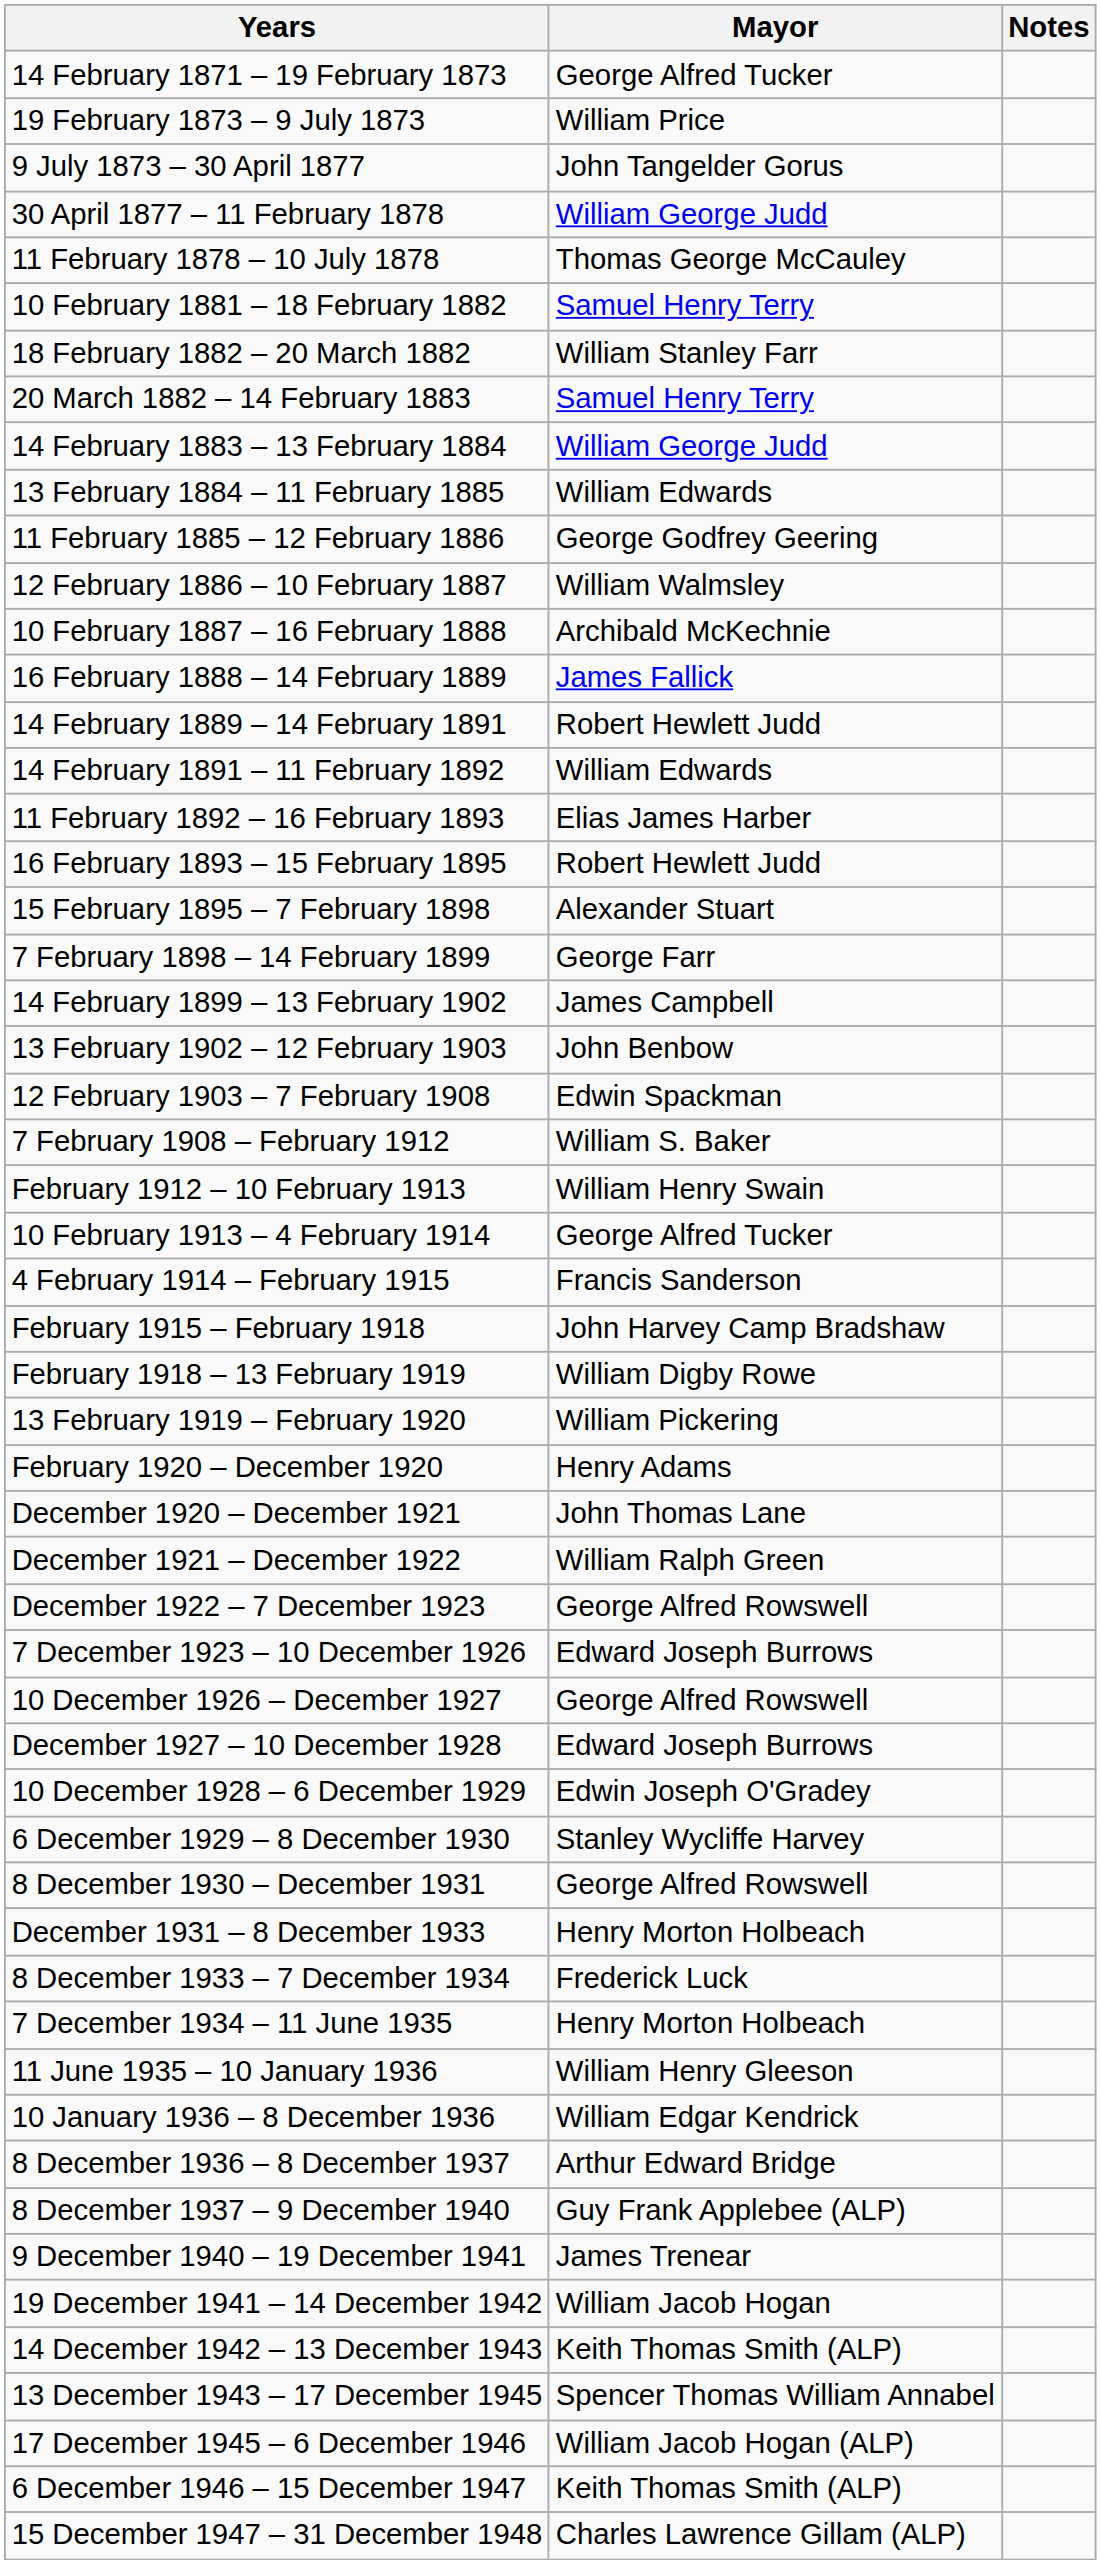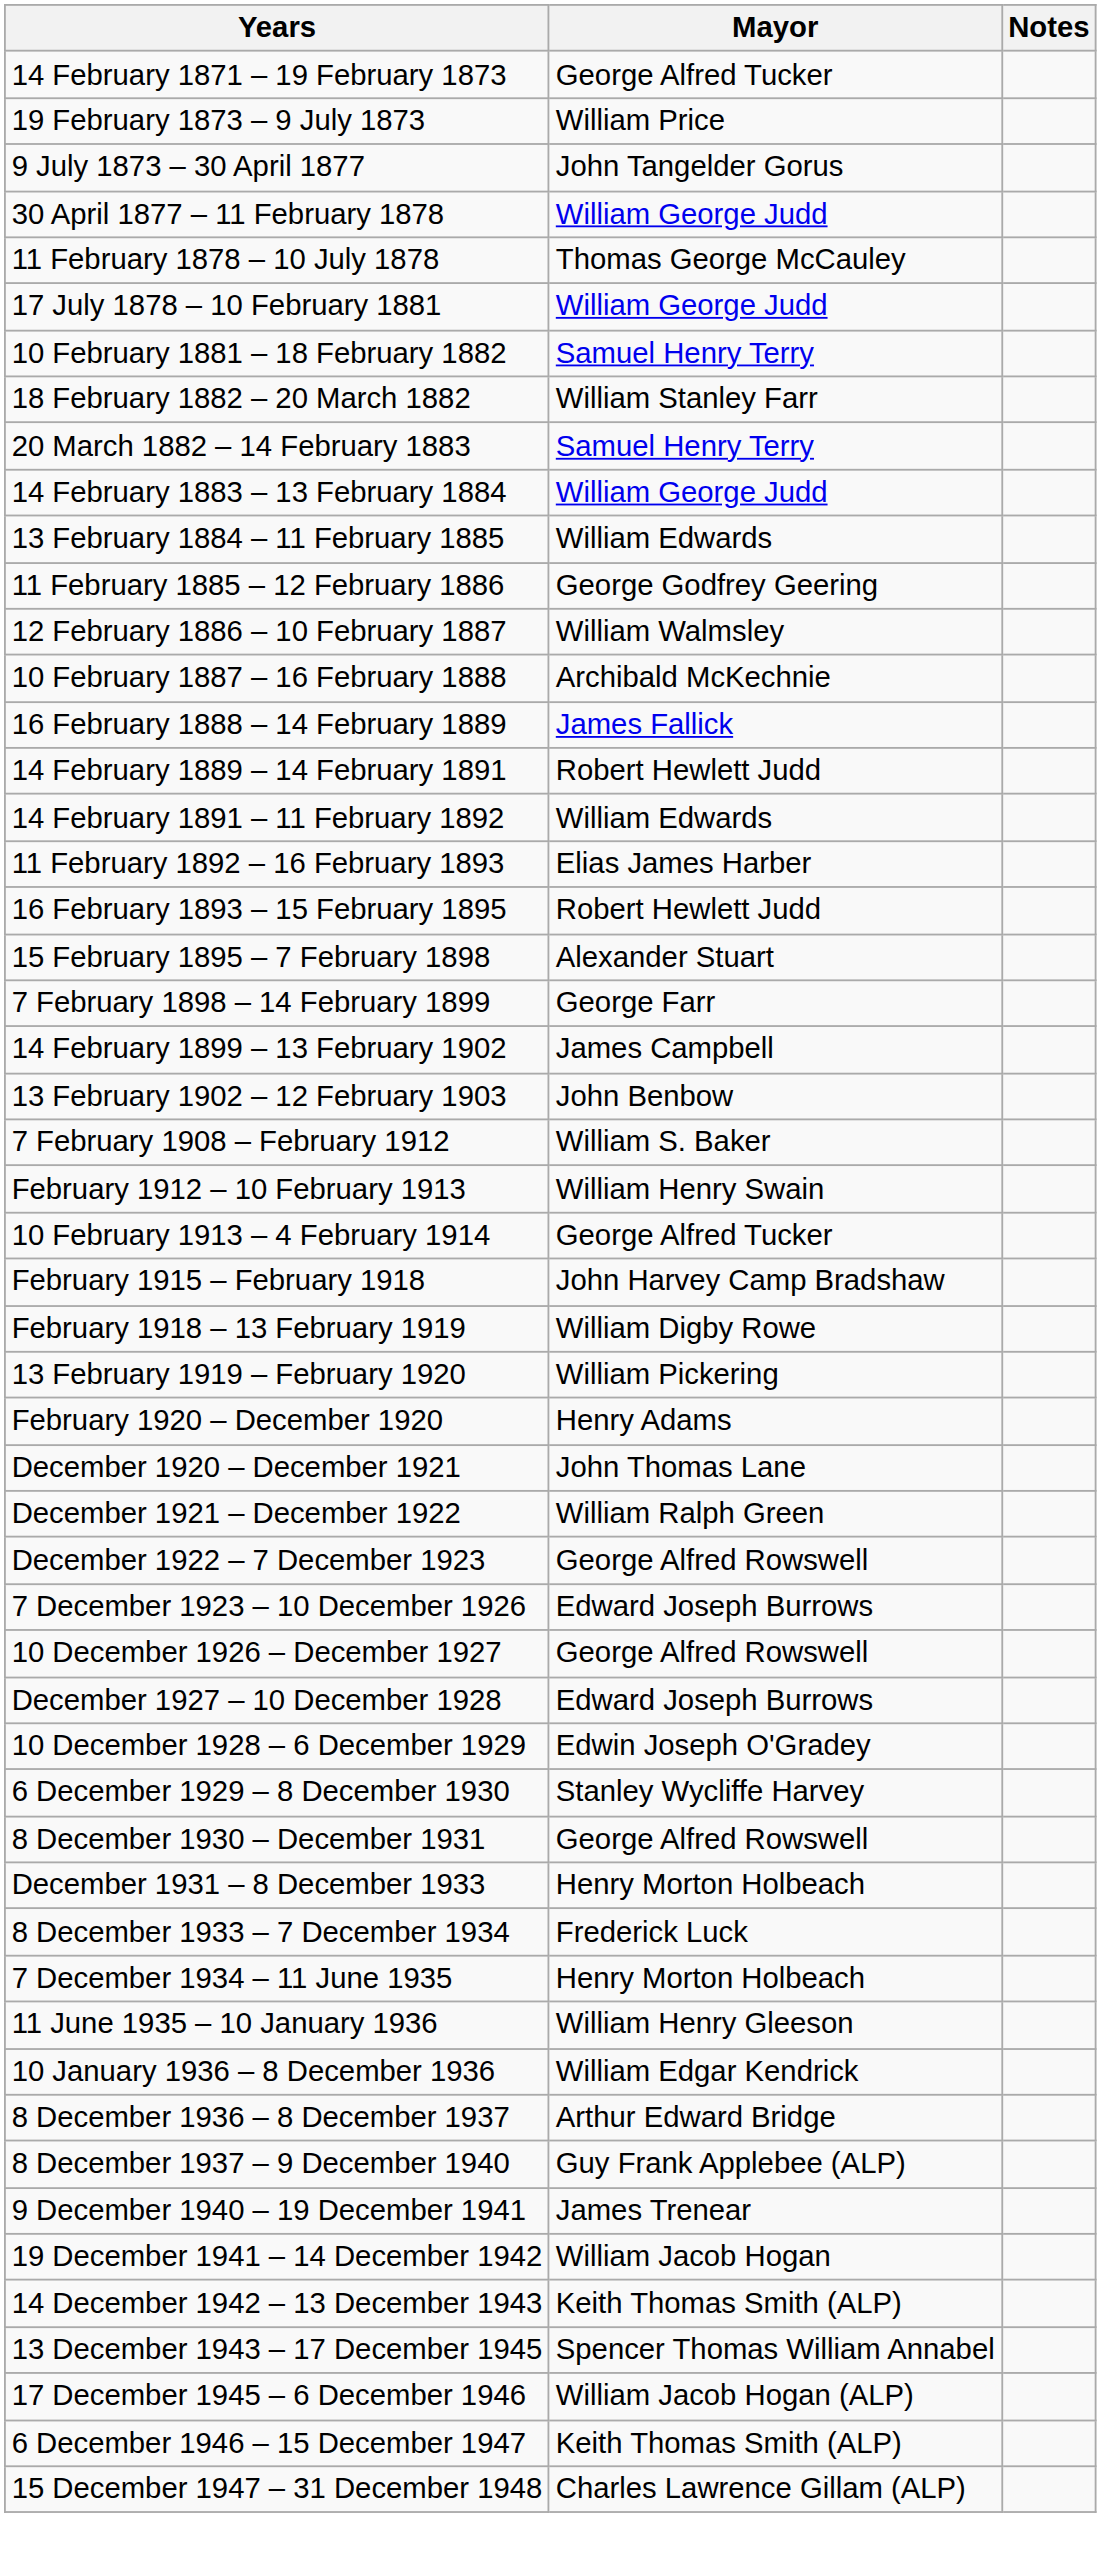 <table class="wikitable">
 <tr>
 <th>Years</th>
 <th>Mayor</th>
 <th>Notes</th>
 </tr>
 <tr>
 <td>14 February 1871 – 19 February 1873</td>
 <td>George Alfred Tucker</td>
 <td></td>
 </tr>
 <tr>
 <td>19 February 1873 – 9 July 1873</td>
 <td>William Price</td>
 <td></td>
 </tr>
 <tr>
 <td>9 July 1873 – 30 April 1877</td>
 <td>John Tangelder Gorus</td>
 <td></td>
 </tr>
 <tr>
 <td>30 April 1877 – 11 February 1878</td>
 <td><a href='#'>William George Judd</a></td>
 <td></td>
 </tr>
 <tr>
 <td>11 February 1878 – 10 July 1878</td>
 <td>Thomas George McCauley</td>
+<td></td>
+</tr>
+<tr>
+<td>17 July 1878 – 10 February 1881</td>
+<td><a href='#'>William George Judd</a></td>
 <td></td>
 </tr>
 <tr>
 <td>10 February 1881 – 18 February 1882</td>
 <td><a href='#'>Samuel Henry Terry</a></td>
 <td></td>
 </tr>
 <tr>
 <td>18 February 1882 – 20 March 1882</td>
 <td>William Stanley Farr</td>
 <td></td>
 </tr>
 <tr>
 <td>20 March 1882 – 14 February 1883</td>
 <td><a href='#'>Samuel Henry Terry</a></td>
 <td></td>
 </tr>
 <tr>
 <td>14 February 1883 – 13 February 1884</td>
 <td><a href='#'>William George Judd</a></td>
 <td></td>
 </tr>
 <tr>
 <td>13 February 1884 – 11 February 1885</td>
 <td>William Edwards</td>
 <td></td>
 </tr>
 <tr>
 <td>11 February 1885 – 12 February 1886</td>
 <td>George Godfrey Geering</td>
 <td></td>
 </tr>
 <tr>
 <td>12 February 1886 – 10 February 1887</td>
 <td>William Walmsley</td>
 <td></td>
 </tr>
 <tr>
 <td>10 February 1887 – 16 February 1888</td>
 <td>Archibald McKechnie</td>
 <td></td>
 </tr>
 <tr>
 <td>16 February 1888 – 14 February 1889</td>
 <td><a href='#'>James Fallick</a></td>
 <td></td>
 </tr>
 <tr>
 <td>14 February 1889 – 14 February 1891</td>
 <td>Robert Hewlett Judd</td>
 <td></td>
 </tr>
 <tr>
 <td>14 February 1891 – 11 February 1892</td>
 <td>William Edwards</td>
 <td></td>
 </tr>
 <tr>
 <td>11 February 1892 – 16 February 1893</td>
 <td>Elias James Harber</td>
 <td></td>
 </tr>
 <tr>
 <td>16 February 1893 – 15 February 1895</td>
 <td>Robert Hewlett Judd</td>
 <td></td>
 </tr>
 <tr>
 <td>15 February 1895 – 7 February 1898</td>
 <td>Alexander Stuart</td>
 <td></td>
 </tr>
 <tr>
 <td>7 February 1898 – 14 February 1899</td>
 <td>George Farr</td>
 <td></td>
 </tr>
 <tr>
 <td>14 February 1899 – 13 February 1902</td>
 <td>James Campbell</td>
 <td></td>
 </tr>
 <tr>
 <td>13 February 1902 – 12 February 1903</td>
 <td>John Benbow</td>
 <td></td>
 </tr>
 <tr>
-<td>12 February 1903 – 7 February 1908</td>
-<td>Edwin Spackman</td>
-<td></td>
-</tr>
-<tr>
 <td>7 February 1908 – February 1912</td>
 <td>William S. Baker</td>
 <td></td>
 </tr>
 <tr>
 <td>February 1912 – 10 February 1913</td>
 <td>William Henry Swain</td>
 <td></td>
 </tr>
 <tr>
 <td>10 February 1913 – 4 February 1914</td>
 <td>George Alfred Tucker</td>
-<td></td>
-</tr>
-<tr>
-<td>4 February 1914 – February 1915</td>
-<td>Francis Sanderson</td>
 <td></td>
 </tr>
 <tr>
 <td>February 1915 – February 1918</td>
 <td>John Harvey Camp Bradshaw</td>
 <td></td>
 </tr>
 <tr>
 <td>February 1918 – 13 February 1919</td>
 <td>William Digby Rowe</td>
 <td></td>
 </tr>
 <tr>
 <td>13 February 1919 – February 1920</td>
 <td>William Pickering</td>
 <td></td>
 </tr>
 <tr>
 <td>February 1920 – December 1920</td>
 <td>Henry Adams</td>
 <td></td>
 </tr>
 <tr>
 <td>December 1920 – December 1921</td>
 <td>John Thomas Lane</td>
 <td></td>
 </tr>
 <tr>
 <td>December 1921 – December 1922</td>
 <td>William Ralph Green</td>
 <td></td>
 </tr>
 <tr>
 <td>December 1922 – 7 December 1923</td>
 <td>George Alfred Rowswell</td>
 <td></td>
 </tr>
 <tr>
 <td>7 December 1923 – 10 December 1926</td>
 <td>Edward Joseph Burrows</td>
 <td></td>
 </tr>
 <tr>
 <td>10 December 1926 – December 1927</td>
 <td>George Alfred Rowswell</td>
 <td></td>
 </tr>
 <tr>
 <td>December 1927 – 10 December 1928</td>
 <td>Edward Joseph Burrows</td>
 <td></td>
 </tr>
 <tr>
 <td>10 December 1928 – 6 December 1929</td>
 <td>Edwin Joseph O'Gradey</td>
 <td></td>
 </tr>
 <tr>
 <td>6 December 1929 – 8 December 1930</td>
 <td>Stanley Wycliffe Harvey</td>
 <td></td>
 </tr>
 <tr>
 <td>8 December 1930 – December 1931</td>
 <td>George Alfred Rowswell</td>
 <td></td>
 </tr>
 <tr>
 <td>December 1931 – 8 December 1933</td>
 <td>Henry Morton Holbeach</td>
 <td></td>
 </tr>
 <tr>
 <td>8 December 1933 – 7 December 1934</td>
 <td>Frederick Luck</td>
 <td></td>
 </tr>
 <tr>
 <td>7 December 1934 – 11 June 1935</td>
 <td>Henry Morton Holbeach</td>
 <td></td>
 </tr>
 <tr>
 <td>11 June 1935 – 10 January 1936</td>
 <td>William Henry Gleeson</td>
 <td></td>
 </tr>
 <tr>
 <td>10 January 1936 – 8 December 1936</td>
 <td>William Edgar Kendrick</td>
 <td></td>
 </tr>
 <tr>
 <td>8 December 1936 – 8 December 1937</td>
 <td>Arthur Edward Bridge</td>
 <td></td>
 </tr>
 <tr>
 <td>8 December 1937 – 9 December 1940</td>
 <td>Guy Frank Applebee (ALP)</td>
 <td></td>
 </tr>
 <tr>
 <td>9 December 1940 – 19 December 1941</td>
 <td>James Trenear</td>
 <td></td>
 </tr>
 <tr>
 <td>19 December 1941 – 14 December 1942</td>
 <td>William Jacob Hogan</td>
 <td></td>
 </tr>
 <tr>
 <td>14 December 1942 – 13 December 1943</td>
 <td>Keith Thomas Smith (ALP)</td>
 <td></td>
 </tr>
 <tr>
 <td>13 December 1943 – 17 December 1945</td>
 <td>Spencer Thomas William Annabel</td>
 <td></td>
 </tr>
 <tr>
 <td>17 December 1945 – 6 December 1946</td>
 <td>William Jacob Hogan (ALP)</td>
 <td></td>
 </tr>
 <tr>
 <td>6 December 1946 – 15 December 1947</td>
 <td>Keith Thomas Smith (ALP)</td>
 <td></td>
 </tr>
 <tr>
 <td>15 December 1947 – 31 December 1948</td>
 <td>Charles Lawrence Gillam (ALP)</td>
 <td></td>
 </tr>
 </table>
